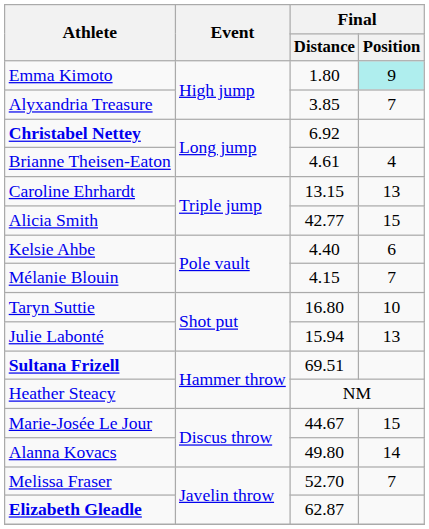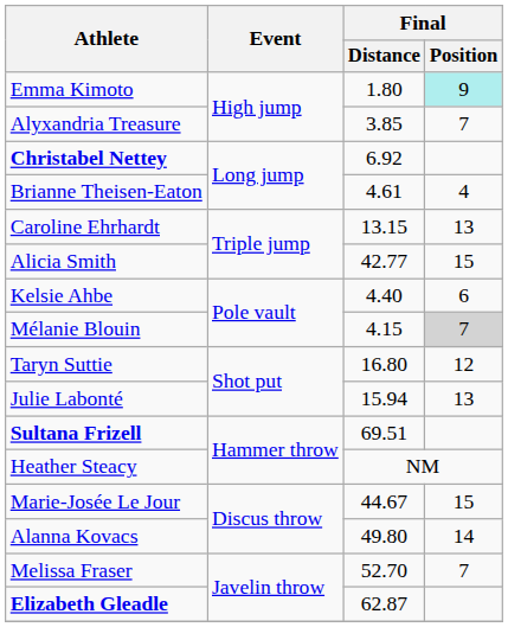 <table class=wikitable style="font-size:90%">
 <tr>
 <th rowspan=2>Athlete</th>
 <th rowspan=2>Event</th>
 <th colspan=2>Final</th>
 </tr>
 <tr style="font-size:95%">
 <th>Distance</th>
 <th>Position</th>
 </tr>
 <tr align=center>
 <td align=left><a href='#'>Emma Kimoto</a></td>
 <td align=left rowspan=2><a href='#'>High jump</a></td>
 <td>1.80</td>
 <td style="background: paleturquoise;">9</td>
 </tr>
 <tr align=center>
 <td align=left><a href='#'>Alyxandria Treasure</a></td>
 <td>3.85</td>
 <td>7</td>
 </tr>
 <tr align=center>
 <td align=left><strong><a href='#'>Christabel Nettey</a></strong></td>
 <td align=left rowspan=2><a href='#'>Long jump</a></td>
 <td>6.92</td>
 <td></td>
 </tr>
 <tr align=center>
 <td align=left><a href='#'>Brianne Theisen-Eaton</a></td>
 <td>4.61</td>
 <td>4</td>
 </tr>
 <tr align=center>
 <td align=left><a href='#'>Caroline Ehrhardt</a></td>
 <td align=left rowspan=2><a href='#'>Triple jump</a></td>
 <td>13.15</td>
 <td>13</td>
 </tr>
 <tr align=center>
 <td align=left><a href='#'>Alicia Smith</a></td>
 <td>42.77</td>
 <td>15</td>
 </tr>
 <tr align=center>
 <td align=left><a href='#'>Kelsie Ahbe</a></td>
 <td align=left rowspan=2><a href='#'>Pole vault</a></td>
 <td>4.40</td>
 <td>6</td>
 </tr>
 <tr align=center>
 <td align=left><a href='#'>Mélanie Blouin</a></td>
 <td>4.15</td>
-<td>7</td>
+<td style="background: lightgrey;">7</td>
 </tr>
 <tr align=center>
 <td align=left><a href='#'>Taryn Suttie</a></td>
 <td align=left rowspan=2><a href='#'>Shot put</a></td>
 <td>16.80</td>
-<td>10</td>
+<td>12</td>
 </tr>
 <tr align=center>
 <td align=left><a href='#'>Julie Labonté</a></td>
 <td>15.94</td>
 <td>13</td>
 </tr>
 <tr align=center>
 <td align=left><strong><a href='#'>Sultana Frizell</a></strong></td>
 <td align=left rowspan=2><a href='#'>Hammer throw</a></td>
 <td>69.51</td>
 <td></td>
 </tr>
 <tr align=center>
 <td align=left><a href='#'>Heather Steacy</a></td>
 <td colspan=2>NM</td>
 </tr>
 <tr align=center>
 <td align=left><a href='#'>Marie-Josée Le Jour</a></td>
 <td align=left rowspan=2><a href='#'>Discus throw</a></td>
 <td>44.67</td>
 <td>15</td>
 </tr>
 <tr align=center>
 <td align=left><a href='#'>Alanna Kovacs</a></td>
 <td>49.80</td>
 <td>14</td>
 </tr>
 <tr align=center>
 <td align=left><a href='#'>Melissa Fraser</a></td>
 <td align=left rowspan=2><a href='#'>Javelin throw</a></td>
 <td>52.70</td>
 <td>7</td>
 </tr>
 <tr align=center>
 <td align=left><strong><a href='#'>Elizabeth Gleadle</a></strong></td>
 <td>62.87</td>
 <td></td>
 </tr>
 <tr align=center>
 </tr>
 </table>
